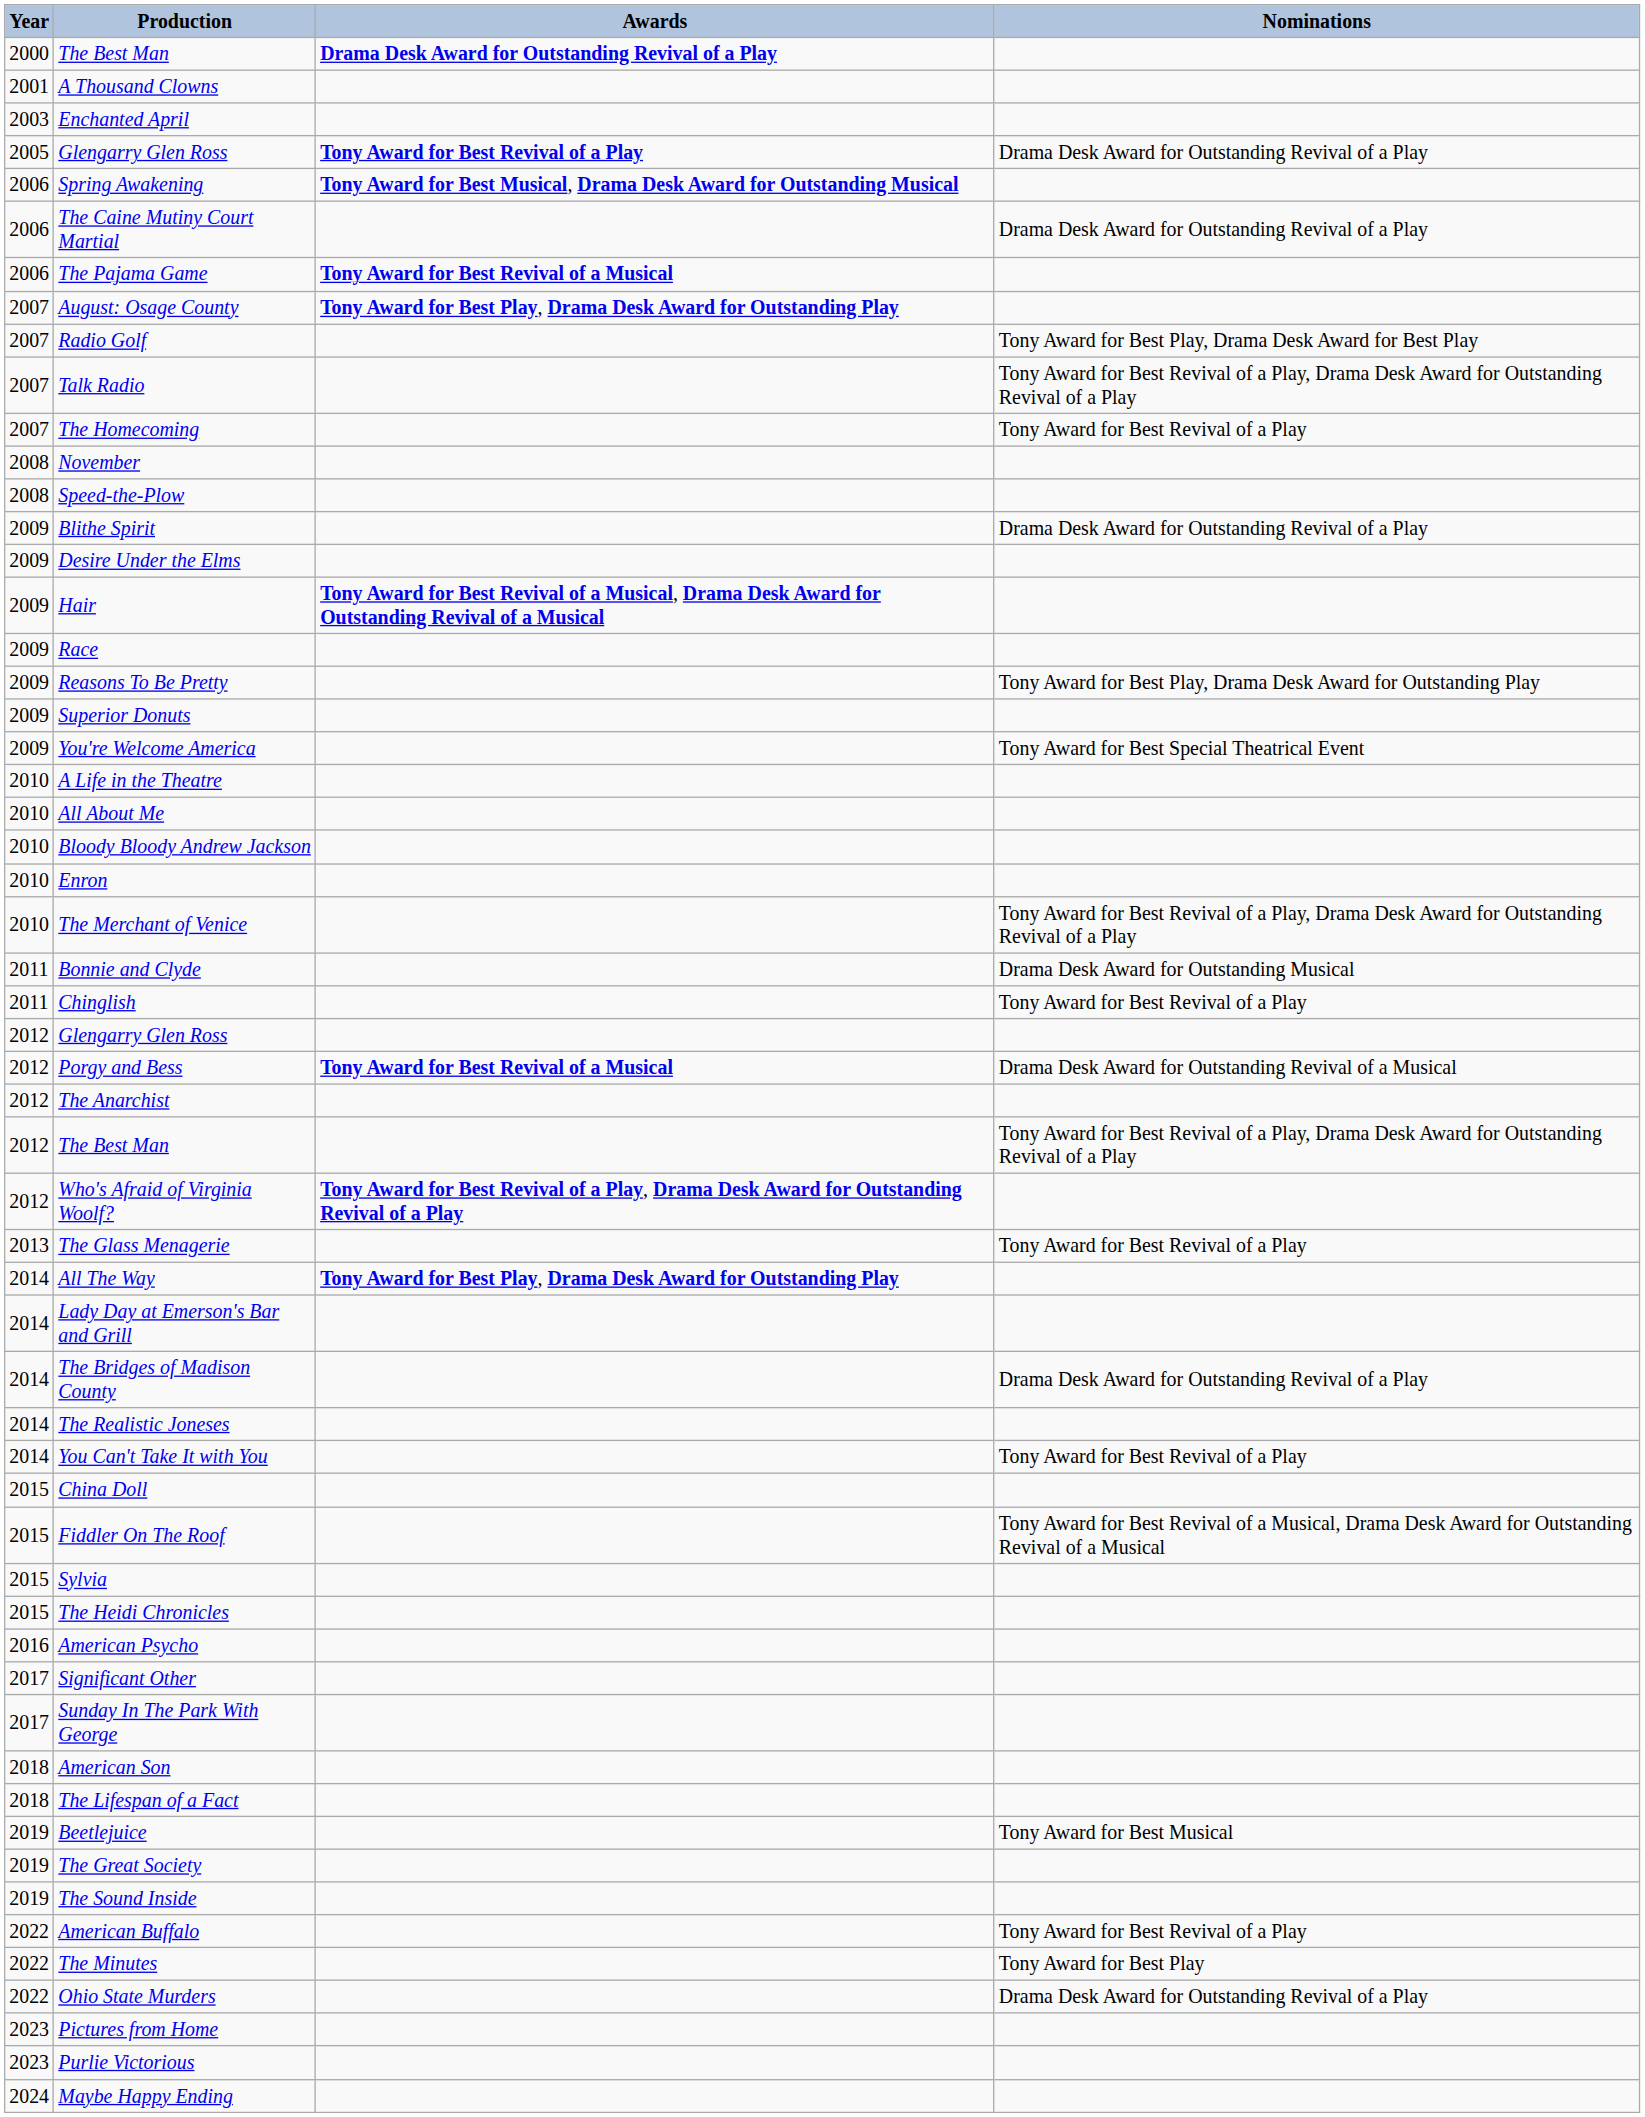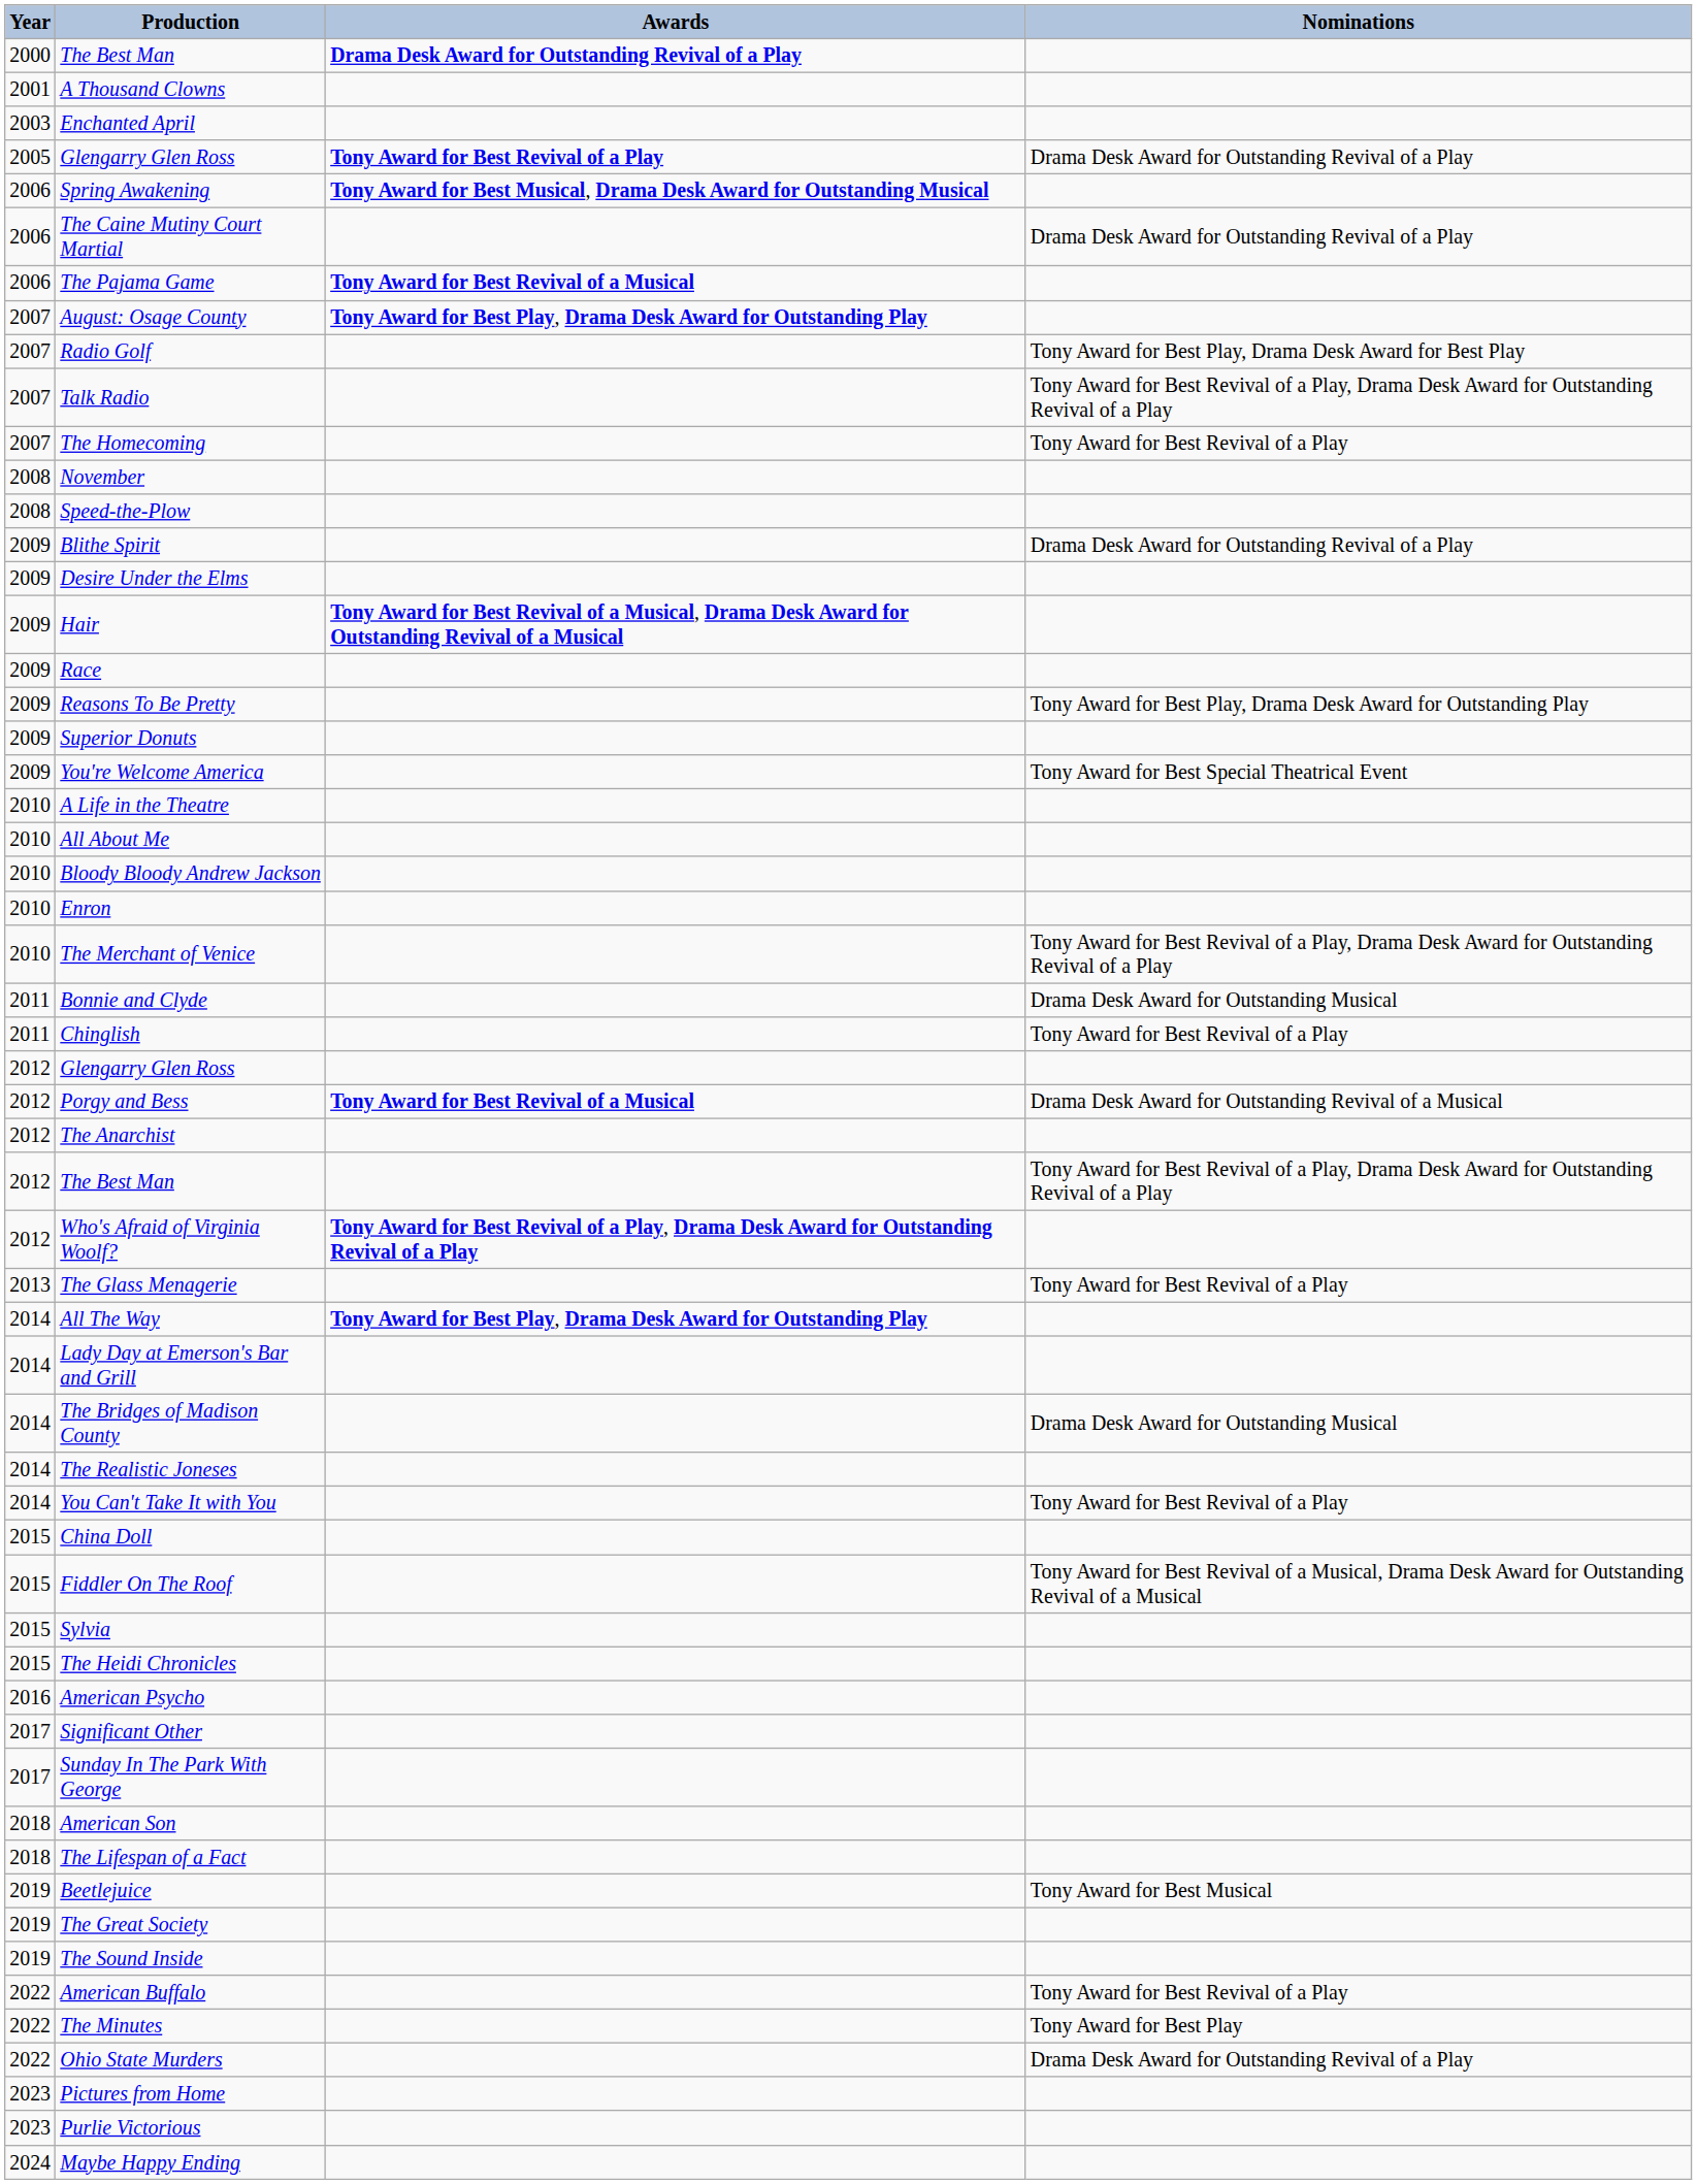 <table class="wikitable sortable" style="font-size: 95%;">
 <tr>
 <th scope="col" style="background:#B0C4DE;">Year</th>
 <th scope="col" style="background:#B0C4DE;">Production</th>
 <th scope="col" style="background:#B0C4DE;">Awards</th>
 <th scope="col" style="background:#B0C4DE;">Nominations</th>
 </tr>
 <tr>
 <td>2000</td>
 <td><em><a href='#'>The Best Man</a></em></td>
 <td><strong><a href='#'>Drama Desk Award for Outstanding Revival of a Play</a></strong></td>
 <td></td>
 </tr>
 <tr>
 <td>2001</td>
 <td><em><a href='#'>A Thousand Clowns</a></em></td>
 <td></td>
 <td></td>
 </tr>
 <tr>
 <td>2003</td>
 <td><em><a href='#'>Enchanted April</a></em></td>
 <td></td>
 <td></td>
 </tr>
 <tr>
 <td>2005</td>
 <td><em><a href='#'>Glengarry Glen Ross</a></em></td>
 <td><strong><a href='#'>Tony Award for Best Revival of a Play</a></strong></td>
 <td>Drama Desk Award for Outstanding Revival of a Play</td>
 </tr>
 <tr>
 <td>2006</td>
 <td><em><a href='#'>Spring Awakening</a></em></td>
 <td><strong><a href='#'>Tony Award for Best Musical</a></strong>, <strong><a href='#'>Drama Desk Award for Outstanding Musical</a></strong></td>
 <td></td>
 </tr>
 <tr>
 <td>2006</td>
 <td><em><a href='#'>The Caine Mutiny Court Martial</a></em></td>
 <td></td>
 <td>Drama Desk Award for Outstanding Revival of a Play</td>
 </tr>
 <tr>
 <td>2006</td>
 <td><em><a href='#'>The Pajama Game</a></em></td>
 <td><strong><a href='#'>Tony Award for Best Revival of a Musical</a></strong></td>
 <td></td>
 </tr>
 <tr>
 <td>2007</td>
 <td><em><a href='#'>August: Osage County</a></em></td>
 <td><strong><a href='#'>Tony Award for Best Play</a></strong>, <strong><a href='#'>Drama Desk Award for Outstanding Play</a></strong></td>
 <td></td>
 </tr>
 <tr>
 <td>2007</td>
 <td><em><a href='#'>Radio Golf</a></em></td>
 <td></td>
 <td>Tony Award for Best Play, Drama Desk Award for Best Play</td>
 </tr>
 <tr>
 <td>2007</td>
 <td><em><a href='#'>Talk Radio</a></em></td>
 <td></td>
 <td>Tony Award for Best Revival of a Play, Drama Desk Award for Outstanding Revival of a Play</td>
 </tr>
 <tr>
 <td>2007</td>
 <td><em><a href='#'>The Homecoming</a></em></td>
 <td></td>
 <td>Tony Award for Best Revival of a Play</td>
 </tr>
 <tr>
 <td>2008</td>
 <td><em><a href='#'>November</a></em></td>
 <td></td>
 <td></td>
 </tr>
 <tr>
 <td>2008</td>
 <td><em><a href='#'>Speed-the-Plow</a></em></td>
 <td></td>
 <td></td>
 </tr>
 <tr>
 <td>2009</td>
 <td><em><a href='#'>Blithe Spirit</a></em></td>
 <td></td>
 <td>Drama Desk Award for Outstanding Revival of a Play</td>
 </tr>
 <tr>
 <td>2009</td>
 <td><em><a href='#'>Desire Under the Elms</a></em></td>
 <td></td>
 <td></td>
 </tr>
 <tr>
 <td>2009</td>
 <td><em><a href='#'>Hair</a></em></td>
 <td><strong><a href='#'>Tony Award for Best Revival of a Musical</a></strong>, <strong><a href='#'>Drama Desk Award for Outstanding Revival of a Musical</a></strong></td>
 <td></td>
 </tr>
 <tr>
 <td>2009</td>
 <td><em><a href='#'>Race</a></em></td>
 <td></td>
 <td></td>
 </tr>
 <tr>
 <td>2009</td>
 <td><em><a href='#'>Reasons To Be Pretty</a></em></td>
 <td></td>
 <td>Tony Award for Best Play, Drama Desk Award for Outstanding Play</td>
 </tr>
 <tr>
 <td>2009</td>
 <td><em><a href='#'>Superior Donuts</a></em></td>
 <td></td>
 <td></td>
 </tr>
 <tr>
 <td>2009</td>
 <td><em><a href='#'>You're Welcome America</a></em></td>
 <td></td>
 <td>Tony Award for Best Special Theatrical Event</td>
 </tr>
 <tr>
 <td>2010</td>
 <td><em><a href='#'>A Life in the Theatre</a></em></td>
 <td></td>
 <td></td>
 </tr>
 <tr>
 <td>2010</td>
 <td><em><a href='#'>All About Me</a></em></td>
 <td></td>
 <td></td>
 </tr>
 <tr>
 <td>2010</td>
 <td><em><a href='#'>Bloody Bloody Andrew Jackson</a></em></td>
 <td></td>
 <td></td>
 </tr>
 <tr>
 <td>2010</td>
 <td><em><a href='#'>Enron</a></em></td>
 <td></td>
 <td></td>
 </tr>
 <tr>
 <td>2010</td>
 <td><em><a href='#'>The Merchant of Venice</a></em></td>
 <td></td>
 <td>Tony Award for Best Revival of a Play, Drama Desk Award for Outstanding Revival of a Play</td>
 </tr>
 <tr>
 <td>2011</td>
 <td><em><a href='#'>Bonnie and Clyde</a></em></td>
 <td></td>
 <td>Drama Desk Award for Outstanding Musical</td>
 </tr>
 <tr>
 <td>2011</td>
 <td><em><a href='#'>Chinglish</a></em></td>
 <td></td>
 <td>Tony Award for Best Revival of a Play</td>
 </tr>
 <tr>
 <td>2012</td>
 <td><em><a href='#'>Glengarry Glen Ross</a></em></td>
 <td></td>
 <td></td>
 </tr>
 <tr>
 <td>2012</td>
 <td><em><a href='#'>Porgy and Bess</a></em></td>
 <td><strong><a href='#'>Tony Award for Best Revival of a Musical</a></strong></td>
 <td>Drama Desk Award for Outstanding Revival of a Musical</td>
 </tr>
 <tr>
 <td>2012</td>
 <td><em><a href='#'>The Anarchist</a></em></td>
 <td></td>
 <td></td>
 </tr>
 <tr>
 <td>2012</td>
 <td><em><a href='#'>The Best Man</a></em></td>
 <td></td>
 <td>Tony Award for Best Revival of a Play, Drama Desk Award for Outstanding Revival of a Play</td>
 </tr>
 <tr>
 <td>2012</td>
 <td><em><a href='#'>Who's Afraid of Virginia Woolf?</a></em></td>
 <td><strong><a href='#'>Tony Award for Best Revival of a Play</a></strong>, <strong><a href='#'>Drama Desk Award for Outstanding Revival of a Play</a></strong></td>
 <td></td>
 </tr>
 <tr>
 <td>2013</td>
 <td><em><a href='#'>The Glass Menagerie</a></em></td>
 <td></td>
 <td>Tony Award for Best Revival of a Play</td>
 </tr>
 <tr>
 <td>2014</td>
 <td><em><a href='#'>All The Way</a></em></td>
 <td><strong><a href='#'>Tony Award for Best Play</a></strong>, <strong><a href='#'>Drama Desk Award for Outstanding Play</a></strong></td>
 </tr>
 <tr>
 <td>2014</td>
 <td><em><a href='#'>Lady Day at Emerson's Bar and Grill</a></em></td>
 <td></td>
 <td></td>
 </tr>
 <tr>
 <td>2014</td>
 <td><em><a href='#'>The Bridges of Madison County</a></em></td>
 <td></td>
-<td>Drama Desk Award for Outstanding Revival of a Play</td>
+<td>Drama Desk Award for Outstanding Musical</td>
 </tr>
 <tr>
 <td>2014</td>
 <td><em><a href='#'>The Realistic Joneses</a></em></td>
 <td></td>
 <td></td>
 </tr>
 <tr>
 <td>2014</td>
 <td><em><a href='#'>You Can't Take It with You</a></em></td>
 <td></td>
 <td>Tony Award for Best Revival of a Play</td>
 </tr>
 <tr>
 <td>2015</td>
 <td><em><a href='#'>China Doll</a></em></td>
 <td></td>
 <td></td>
 </tr>
 <tr>
 <td>2015</td>
 <td><em><a href='#'>Fiddler On The Roof</a></em></td>
 <td></td>
 <td>Tony Award for Best Revival of a Musical, Drama Desk Award for Outstanding Revival of a Musical</td>
 </tr>
 <tr>
 <td>2015</td>
 <td><em><a href='#'>Sylvia</a></em></td>
 <td></td>
 <td></td>
 </tr>
 <tr>
 <td>2015</td>
 <td><em><a href='#'>The Heidi Chronicles</a></em></td>
 <td></td>
 <td></td>
 </tr>
 <tr>
 <td>2016</td>
 <td><em><a href='#'>American Psycho</a></em></td>
 <td></td>
 <td></td>
 </tr>
 <tr>
 <td>2017</td>
 <td><em><a href='#'>Significant Other</a></em></td>
 <td></td>
 <td></td>
 </tr>
 <tr>
 <td>2017</td>
 <td><em><a href='#'>Sunday In The Park With George</a></em></td>
 <td></td>
 <td></td>
 </tr>
 <tr>
 <td>2018</td>
 <td><em><a href='#'>American Son</a></em></td>
 <td></td>
 <td></td>
 </tr>
 <tr>
 <td>2018</td>
 <td><em><a href='#'>The Lifespan of a Fact</a></em></td>
 <td></td>
 <td></td>
 </tr>
 <tr>
 <td>2019</td>
 <td><em><a href='#'>Beetlejuice</a></em></td>
 <td></td>
 <td>Tony Award for Best Musical</td>
 </tr>
 <tr>
 <td>2019</td>
 <td><em><a href='#'>The Great Society</a></em></td>
 <td></td>
 <td></td>
 </tr>
 <tr>
 <td>2019</td>
 <td><em><a href='#'>The Sound Inside</a></em></td>
 <td></td>
 <td></td>
 </tr>
 <tr>
 <td>2022</td>
 <td><em><a href='#'>American Buffalo</a></em></td>
 <td></td>
 <td>Tony Award for Best Revival of a Play</td>
 </tr>
 <tr>
 <td>2022</td>
 <td><em><a href='#'>The Minutes</a></em></td>
 <td></td>
 <td>Tony Award for Best Play</td>
 </tr>
 <tr>
 <td>2022</td>
 <td><em><a href='#'>Ohio State Murders</a></em></td>
 <td></td>
 <td>Drama Desk Award for Outstanding Revival of a Play</td>
 </tr>
 <tr>
 <td>2023</td>
 <td><em><a href='#'>Pictures from Home</a></em></td>
 <td></td>
 <td></td>
 </tr>
 <tr>
 <td>2023</td>
 <td><em><a href='#'>Purlie Victorious</a></em></td>
 <td></td>
 <td></td>
 </tr>
 <tr>
 <td>2024</td>
 <td><em><a href='#'>Maybe Happy Ending</a></em></td>
 <td></td>
 <td></td>
 </tr>
 </table>
